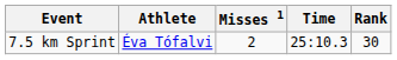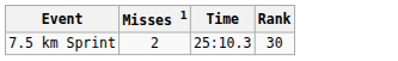 <table class="wikitable" style="font-size:90%">
 <tr>
 <th>Event</th>
-<th>Athlete</th>
 <th>Misses <sup>1</sup></th>
 <th>Time</th>
 <th>Rank</th>
 </tr>
 <tr>
 <td>7.5 km Sprint</td>
-<td><a href='#'>Éva Tófalvi</a></td>
 <td align="center">2</td>
 <td align="center">25:10.3</td>
 <td align="center">30</td>
 </tr>
 </table>
